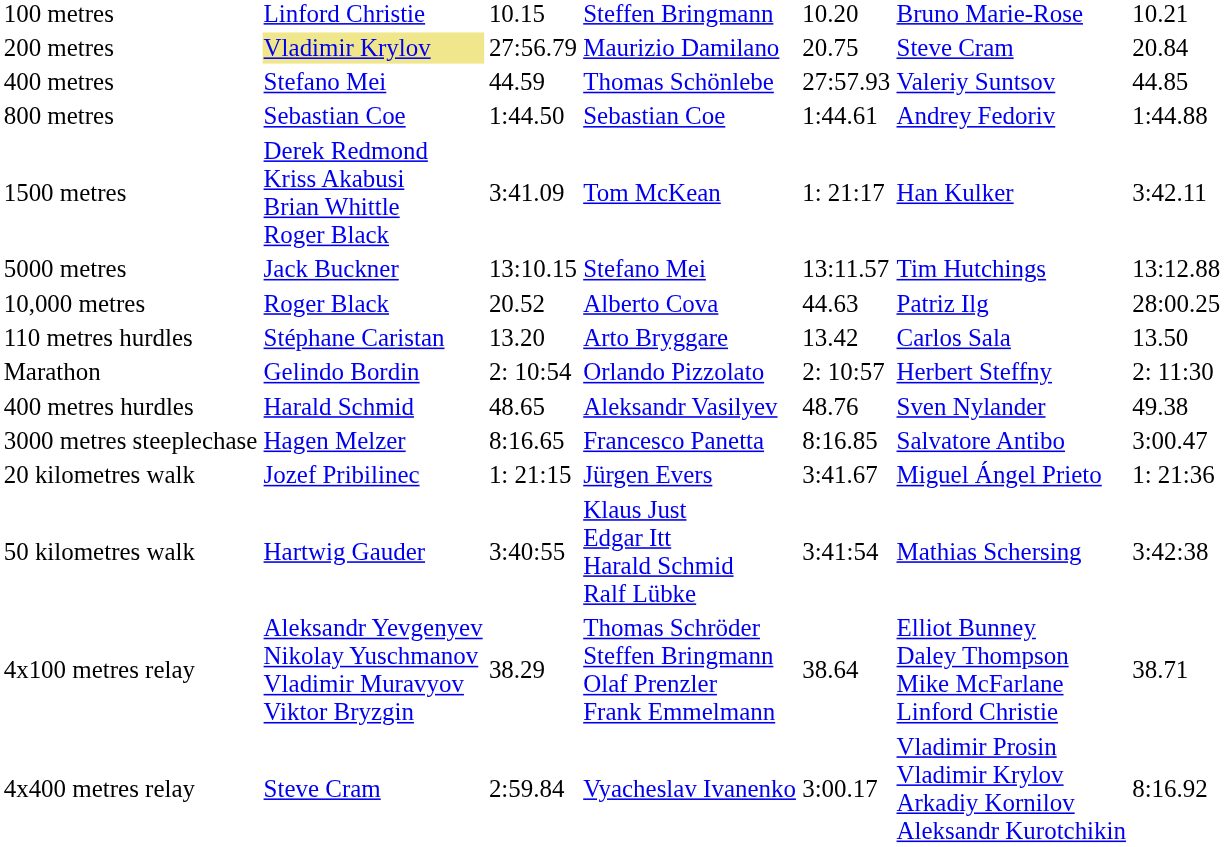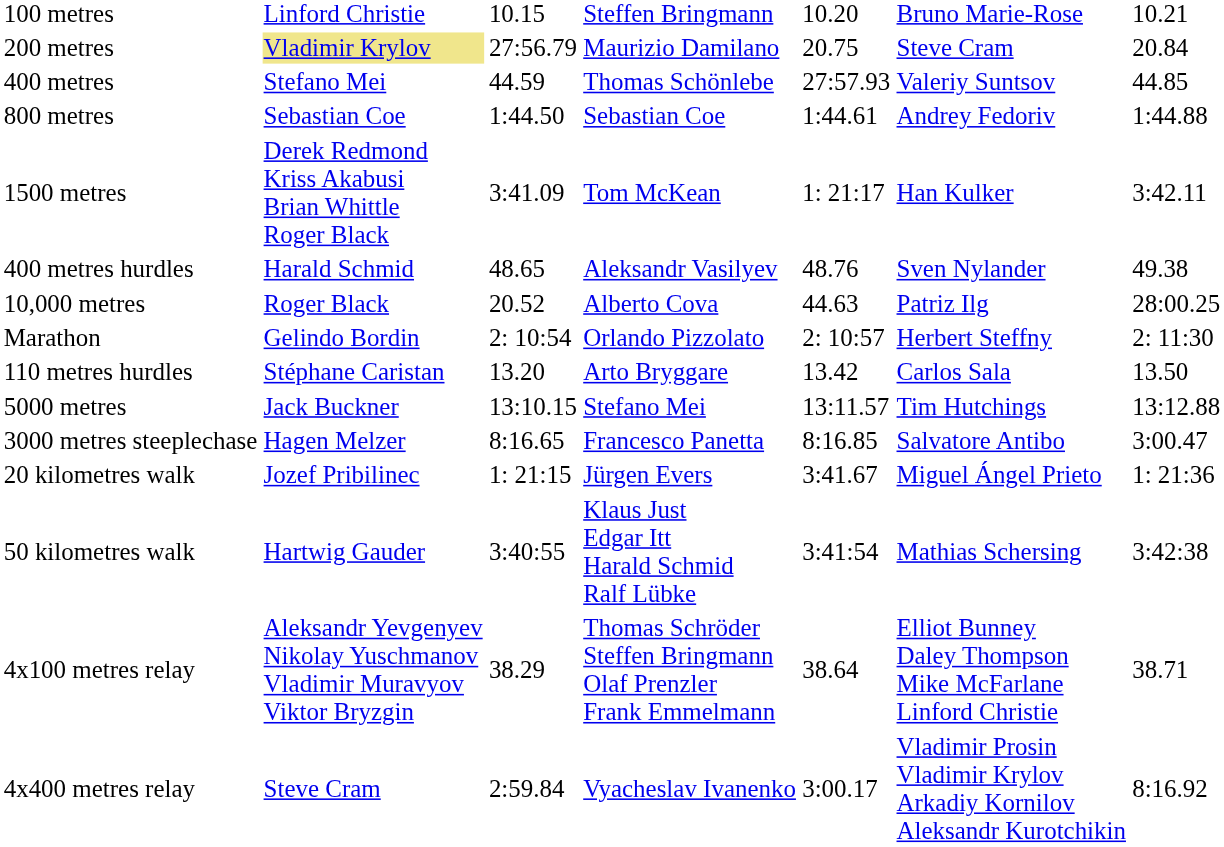 <table>
 <tr>
 <td>100 metres<br></td>
 <td><a href='#'>Linford Christie</a><br></td>
 <td>10.15</td>
 <td><a href='#'>Steffen Bringmann</a><br></td>
 <td>10.20</td>
 <td><a href='#'>Bruno Marie-Rose</a> <br></td>
 <td>10.21</td>
 </tr>
 <tr>
 <td>200 metres<br></td>
 <td style="background: khaki;"><a href='#'>Vladimir Krylov</a><br> </td>
 <td>27:56.79</td>
 <td><a href='#'>Maurizio Damilano</a><br></td>
 <td>20.75</td>
 <td><a href='#'>Steve Cram</a><br></td>
 <td>20.84</td>
 </tr>
 <tr>
 <td>400 metres<br></td>
 <td><a href='#'>Stefano Mei</a><br></td>
 <td>44.59</td>
 <td><a href='#'>Thomas Schönlebe</a><br></td>
 <td>27:57.93</td>
 <td><a href='#'>Valeriy Suntsov</a><br></td>
 <td>44.85</td>
 </tr>
 <tr>
 <td>800 metres<br></td>
 <td><a href='#'>Sebastian Coe</a><br></td>
 <td>1:44.50</td>
 <td><a href='#'>Sebastian Coe</a><br></td>
 <td>1:44.61</td>
 <td><a href='#'>Andrey Fedoriv</a> <br></td>
 <td>1:44.88</td>
 </tr>
 <tr>
 <td>1500 metres<br></td>
 <td><a href='#'>Derek Redmond</a><br> <a href='#'>Kriss Akabusi</a><br><a href='#'>Brian Whittle</a><br> <a href='#'>Roger Black</a><br></td>
 <td>3:41.09</td>
 <td><a href='#'>Tom McKean</a><br></td>
 <td>1: 21:17</td>
 <td><a href='#'>Han Kulker</a><br></td>
 <td>3:42.11</td>
 </tr>
 <tr>
-<td>5000 metres<br></td>
-<td><a href='#'>Jack Buckner</a><br></td>
-<td>13:10.15</td>
-<td><a href='#'>Stefano Mei</a><br></td>
-<td>13:11.57</td>
-<td><a href='#'>Tim Hutchings</a><br></td>
-<td>13:12.88</td>
+<td>400 metres hurdles<br></td>
+<td><a href='#'>Harald Schmid</a><br></td>
+<td>48.65</td>
+<td><a href='#'>Aleksandr Vasilyev</a><br></td>
+<td>48.76</td>
+<td><a href='#'>Sven Nylander</a><br></td>
+<td>49.38</td>
 </tr>
 <tr>
 <td>10,000 metres<br></td>
 <td><a href='#'>Roger Black</a><br></td>
 <td>20.52</td>
 <td><a href='#'>Alberto Cova</a><br></td>
 <td>44.63</td>
 <td><a href='#'>Patriz Ilg</a><br></td>
 <td>28:00.25</td>
 </tr>
 <tr>
+<td>Marathon<br></td>
+<td><a href='#'>Gelindo Bordin</a><br></td>
+<td>2: 10:54</td>
+<td><a href='#'>Orlando Pizzolato</a><br></td>
+<td>2: 10:57</td>
+<td><a href='#'>Herbert Steffny</a><br></td>
+<td>2: 11:30</td>
+</tr>
+<tr>
 <td>110 metres hurdles<br></td>
 <td><a href='#'>Stéphane Caristan</a><br></td>
 <td>13.20</td>
 <td><a href='#'>Arto Bryggare</a><br></td>
 <td>13.42</td>
 <td><a href='#'>Carlos Sala</a><br></td>
 <td>13.50</td>
 </tr>
 <tr>
-<td>Marathon<br></td>
-<td><a href='#'>Gelindo Bordin</a><br></td>
-<td>2: 10:54</td>
-<td><a href='#'>Orlando Pizzolato</a><br></td>
-<td>2: 10:57</td>
-<td><a href='#'>Herbert Steffny</a><br></td>
-<td>2: 11:30</td>
-</tr>
-<tr>
-<td>400 metres hurdles<br></td>
-<td><a href='#'>Harald Schmid</a><br></td>
-<td>48.65</td>
-<td><a href='#'>Aleksandr Vasilyev</a><br></td>
-<td>48.76</td>
-<td><a href='#'>Sven Nylander</a><br></td>
-<td>49.38</td>
+<td>5000 metres<br></td>
+<td><a href='#'>Jack Buckner</a><br></td>
+<td>13:10.15</td>
+<td><a href='#'>Stefano Mei</a><br></td>
+<td>13:11.57</td>
+<td><a href='#'>Tim Hutchings</a><br></td>
+<td>13:12.88</td>
 </tr>
 <tr>
 <td>3000 metres steeplechase<br></td>
 <td><a href='#'>Hagen Melzer</a><br></td>
 <td>8:16.65</td>
 <td><a href='#'>Francesco Panetta</a><br></td>
 <td>8:16.85</td>
 <td><a href='#'>Salvatore Antibo</a><br></td>
 <td>3:00.47</td>
 </tr>
 <tr>
 <td>20 kilometres walk<br></td>
 <td><a href='#'>Jozef Pribilinec</a><br></td>
 <td>1: 21:15</td>
 <td><a href='#'>Jürgen Evers</a><br></td>
 <td>3:41.67</td>
 <td><a href='#'>Miguel Ángel Prieto</a><br></td>
 <td>1: 21:36</td>
 </tr>
 <tr>
 <td>50 kilometres walk<br></td>
 <td><a href='#'>Hartwig Gauder</a><br></td>
 <td>3:40:55</td>
 <td><a href='#'>Klaus Just</a><br> <a href='#'>Edgar Itt</a><br> <a href='#'>Harald Schmid</a><br><a href='#'>Ralf Lübke</a><br></td>
 <td>3:41:54</td>
 <td><a href='#'>Mathias Schersing</a><br></td>
 <td>3:42:38</td>
 </tr>
 <tr>
 <td>4x100 metres relay <br></td>
 <td><a href='#'>Aleksandr Yevgenyev</a><br><a href='#'>Nikolay Yuschmanov</a><br> <a href='#'>Vladimir Muravyov</a><br><a href='#'>Viktor Bryzgin</a><br></td>
 <td>38.29</td>
 <td><a href='#'>Thomas Schröder</a><br> <a href='#'>Steffen Bringmann</a><br> <a href='#'>Olaf Prenzler</a><br> <a href='#'>Frank Emmelmann</a><br></td>
 <td>38.64</td>
 <td><a href='#'>Elliot Bunney</a><br><a href='#'>Daley Thompson</a><br> <a href='#'>Mike McFarlane</a><br><a href='#'>Linford Christie</a><br></td>
 <td>38.71</td>
 </tr>
 <tr>
 <td>4x400 metres relay<br></td>
 <td><a href='#'>Steve Cram</a><br></td>
 <td>2:59.84</td>
 <td><a href='#'>Vyacheslav Ivanenko</a><br></td>
 <td>3:00.17</td>
 <td><a href='#'>Vladimir Prosin</a><br> <a href='#'>Vladimir Krylov</a><br> <a href='#'>Arkadiy Kornilov</a><br> <a href='#'>Aleksandr Kurotchikin</a><br></td>
 <td>8:16.92</td>
 </tr>
 </table>
